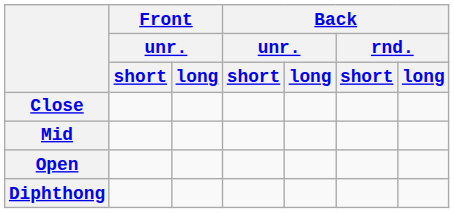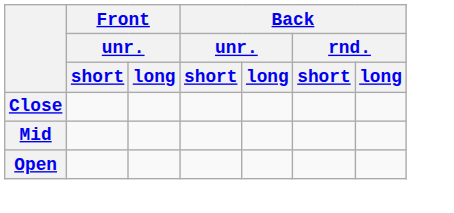 <table class="wikitable" style="text-align:center">
 <tr>
 <th colspan=1 rowspan=3></th>
 <th colspan=2><a href='#'>Front</a></th>
 <th colspan=4><a href='#'>Back</a></th>
 </tr>
 <tr class=small>
 <th colspan=2><a href='#'>unr.</a></th>
 <th colspan=2><a href='#'>unr.</a></th>
 <th colspan=2><a href='#'>rnd.</a></th>
 </tr>
 <tr class=small>
 <th><a href='#'>short</a></th>
 <th><a href='#'>long</a></th>
 <th><a href='#'>short</a></th>
 <th><a href='#'>long</a></th>
 <th><a href='#'>short</a></th>
 <th><a href='#'>long</a></th>
 </tr>
 <tr>
 <th><a href='#'>Close</a></th>
 <td></td>
 <td></td>
 <td></td>
 <td></td>
 <td></td>
 <td></td>
 </tr>
 <tr>
 <th><a href='#'>Mid</a></th>
 <td></td>
 <td></td>
 <td></td>
 <td></td>
 <td></td>
 <td></td>
 </tr>
 <tr>
 <th><a href='#'>Open</a></th>
 <td></td>
 <td></td>
 <td></td>
 <td></td>
 <td></td>
 <td></td>
 </tr>
-<tr>
-<th><a href='#'>Diphthong</a></th>
-<td></td>
-<td></td>
-<td></td>
-<td></td>
-<td></td>
-<td></td>
-</tr>
 </table>
